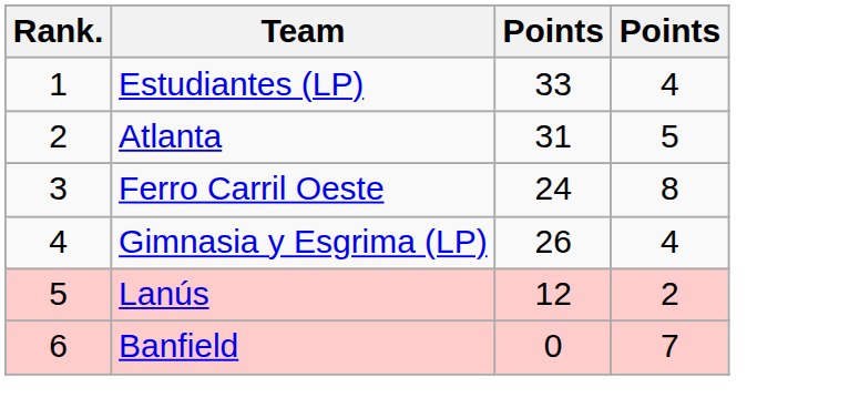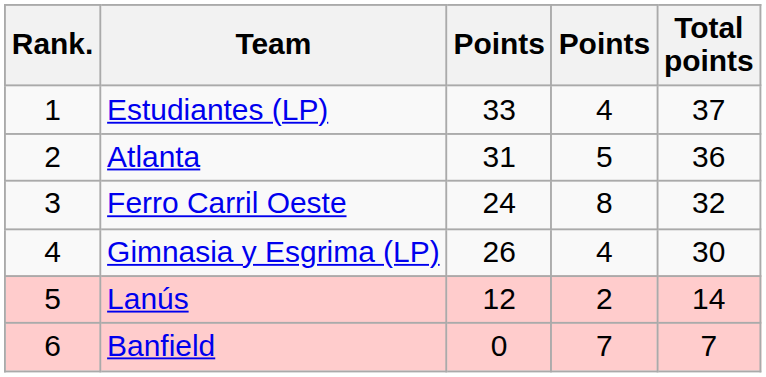 <table class=wikitable style=text-align:center>
 <tr>
 <th>Rank.</th>
 <th>Team</th>
 <th>Points<br></th>
 <th>Points<br></th>
+<th>Total<br> points</th>
 </tr>
 <tr>
 <td>1</td>
 <td align=left><a href='#'>Estudiantes (LP)</a></td>
 <td>33</td>
 <td>4</td>
+<td>37</td>
 </tr>
 <tr>
 <td>2</td>
 <td align=left><a href='#'>Atlanta</a></td>
 <td>31</td>
 <td>5</td>
+<td>36</td>
 </tr>
 <tr>
 <td>3</td>
 <td align=left><a href='#'>Ferro Carril Oeste</a></td>
 <td>24</td>
 <td>8</td>
+<td>32</td>
 </tr>
 <tr>
 <td>4</td>
 <td align=left><a href='#'>Gimnasia y Esgrima (LP)</a></td>
 <td>26</td>
 <td>4</td>
+<td>30</td>
 </tr>
 <tr bgcolor= #ffcccc>
 <td>5</td>
 <td align=left><a href='#'>Lanús</a></td>
 <td>12</td>
 <td>2</td>
+<td>14</td>
 </tr>
 <tr bgcolor= #ffcccc>
 <td>6</td>
 <td align=left><a href='#'>Banfield</a></td>
 <td>0</td>
 <td>7</td>
+<td>7</td>
 </tr>
 </table>
